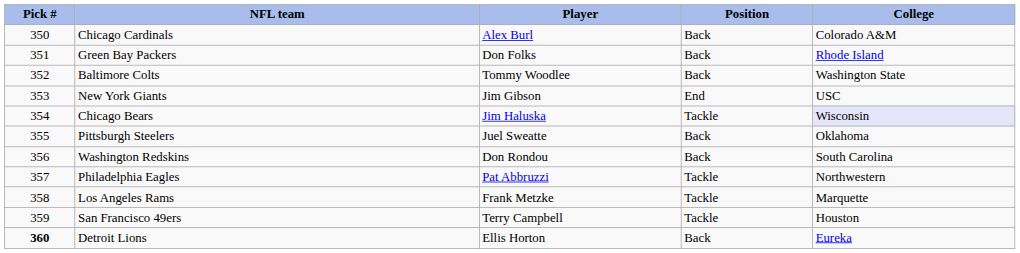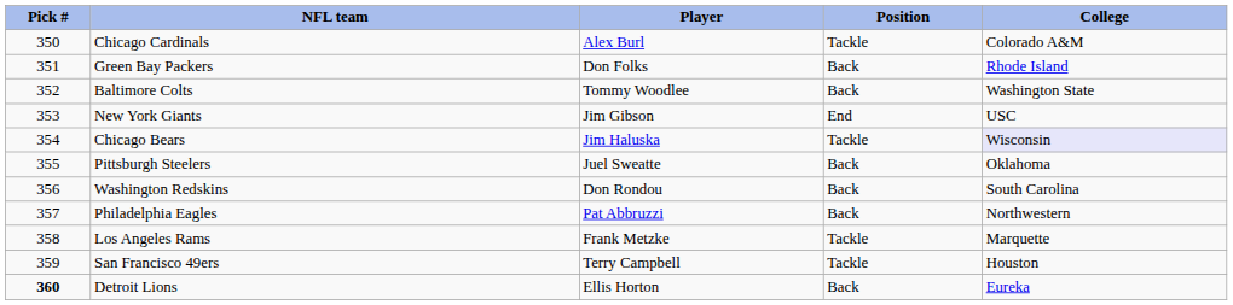 <table class="wikitable sortable sortable" style="width: 100%">
 <tr>
 <th style="background:#a8bdec; width:7%;">Pick #</th>
 <th style="width:40%; background:#a8bdec;">NFL team</th>
 <th style="width:20%; background:#a8bdec;">Player</th>
 <th style="width:13%; background:#a8bdec;">Position</th>
 <th style="background:#A8BDEC;">College</th>
 </tr>
 <tr>
 <td align=center>350</td>
 <td>Chicago Cardinals</td>
 <td><a href='#'>Alex Burl</a></td>
-<td>Back</td>
+<td>Tackle</td>
 <td>Colorado A&M</td>
 </tr>
 <tr>
 <td align=center>351</td>
 <td>Green Bay Packers</td>
 <td>Don Folks</td>
 <td>Back</td>
 <td><a href='#'>Rhode Island</a></td>
 </tr>
 <tr>
 <td align=center>352</td>
 <td>Baltimore Colts</td>
 <td>Tommy Woodlee</td>
 <td>Back</td>
 <td>Washington State</td>
 </tr>
 <tr>
 <td align=center>353</td>
 <td>New York Giants</td>
 <td>Jim Gibson</td>
 <td>End</td>
 <td>USC</td>
 </tr>
 <tr>
 <td align=center>354</td>
 <td>Chicago Bears</td>
 <td><a href='#'>Jim Haluska</a></td>
 <td>Tackle</td>
 <td style="background: lavender;">Wisconsin</td>
 </tr>
 <tr>
 <td align=center>355</td>
 <td>Pittsburgh Steelers</td>
 <td>Juel Sweatte</td>
 <td>Back</td>
 <td>Oklahoma</td>
 </tr>
 <tr>
 <td align=center>356</td>
 <td>Washington Redskins</td>
 <td>Don Rondou</td>
 <td>Back</td>
 <td>South Carolina</td>
 </tr>
 <tr>
 <td align=center>357</td>
 <td>Philadelphia Eagles</td>
 <td><a href='#'>Pat Abbruzzi</a></td>
-<td>Tackle</td>
+<td>Back</td>
 <td>Northwestern</td>
 </tr>
 <tr>
 <td align=center>358</td>
 <td>Los Angeles Rams</td>
 <td>Frank Metzke</td>
 <td>Tackle</td>
 <td>Marquette</td>
 </tr>
 <tr>
 <td align=center>359</td>
 <td>San Francisco 49ers</td>
 <td>Terry Campbell</td>
 <td>Tackle</td>
 <td>Houston</td>
 </tr>
 <tr>
 <td align=center><strong>360</strong></td>
 <td>Detroit Lions</td>
 <td>Ellis Horton</td>
 <td>Back</td>
 <td><a href='#'>Eureka</a></td>
 </tr>
 </table>
